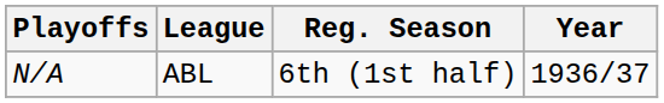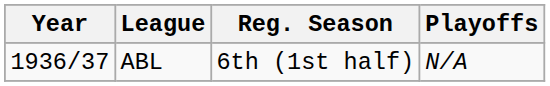 <table class="wikitable">
 <tr>
-<th>Playoffs</th>
+<th>Year</th>
 <th>League</th>
 <th>Reg. Season</th>
-<th>Year</th>
+<th>Playoffs</th>
 </tr>
 <tr>
-<td><em>N/A</em></td>
+<td>1936/37</td>
 <td>ABL</td>
 <td>6th (1st half)</td>
-<td>1936/37</td>
+<td><em>N/A</em></td>
 </tr>
 </table>
